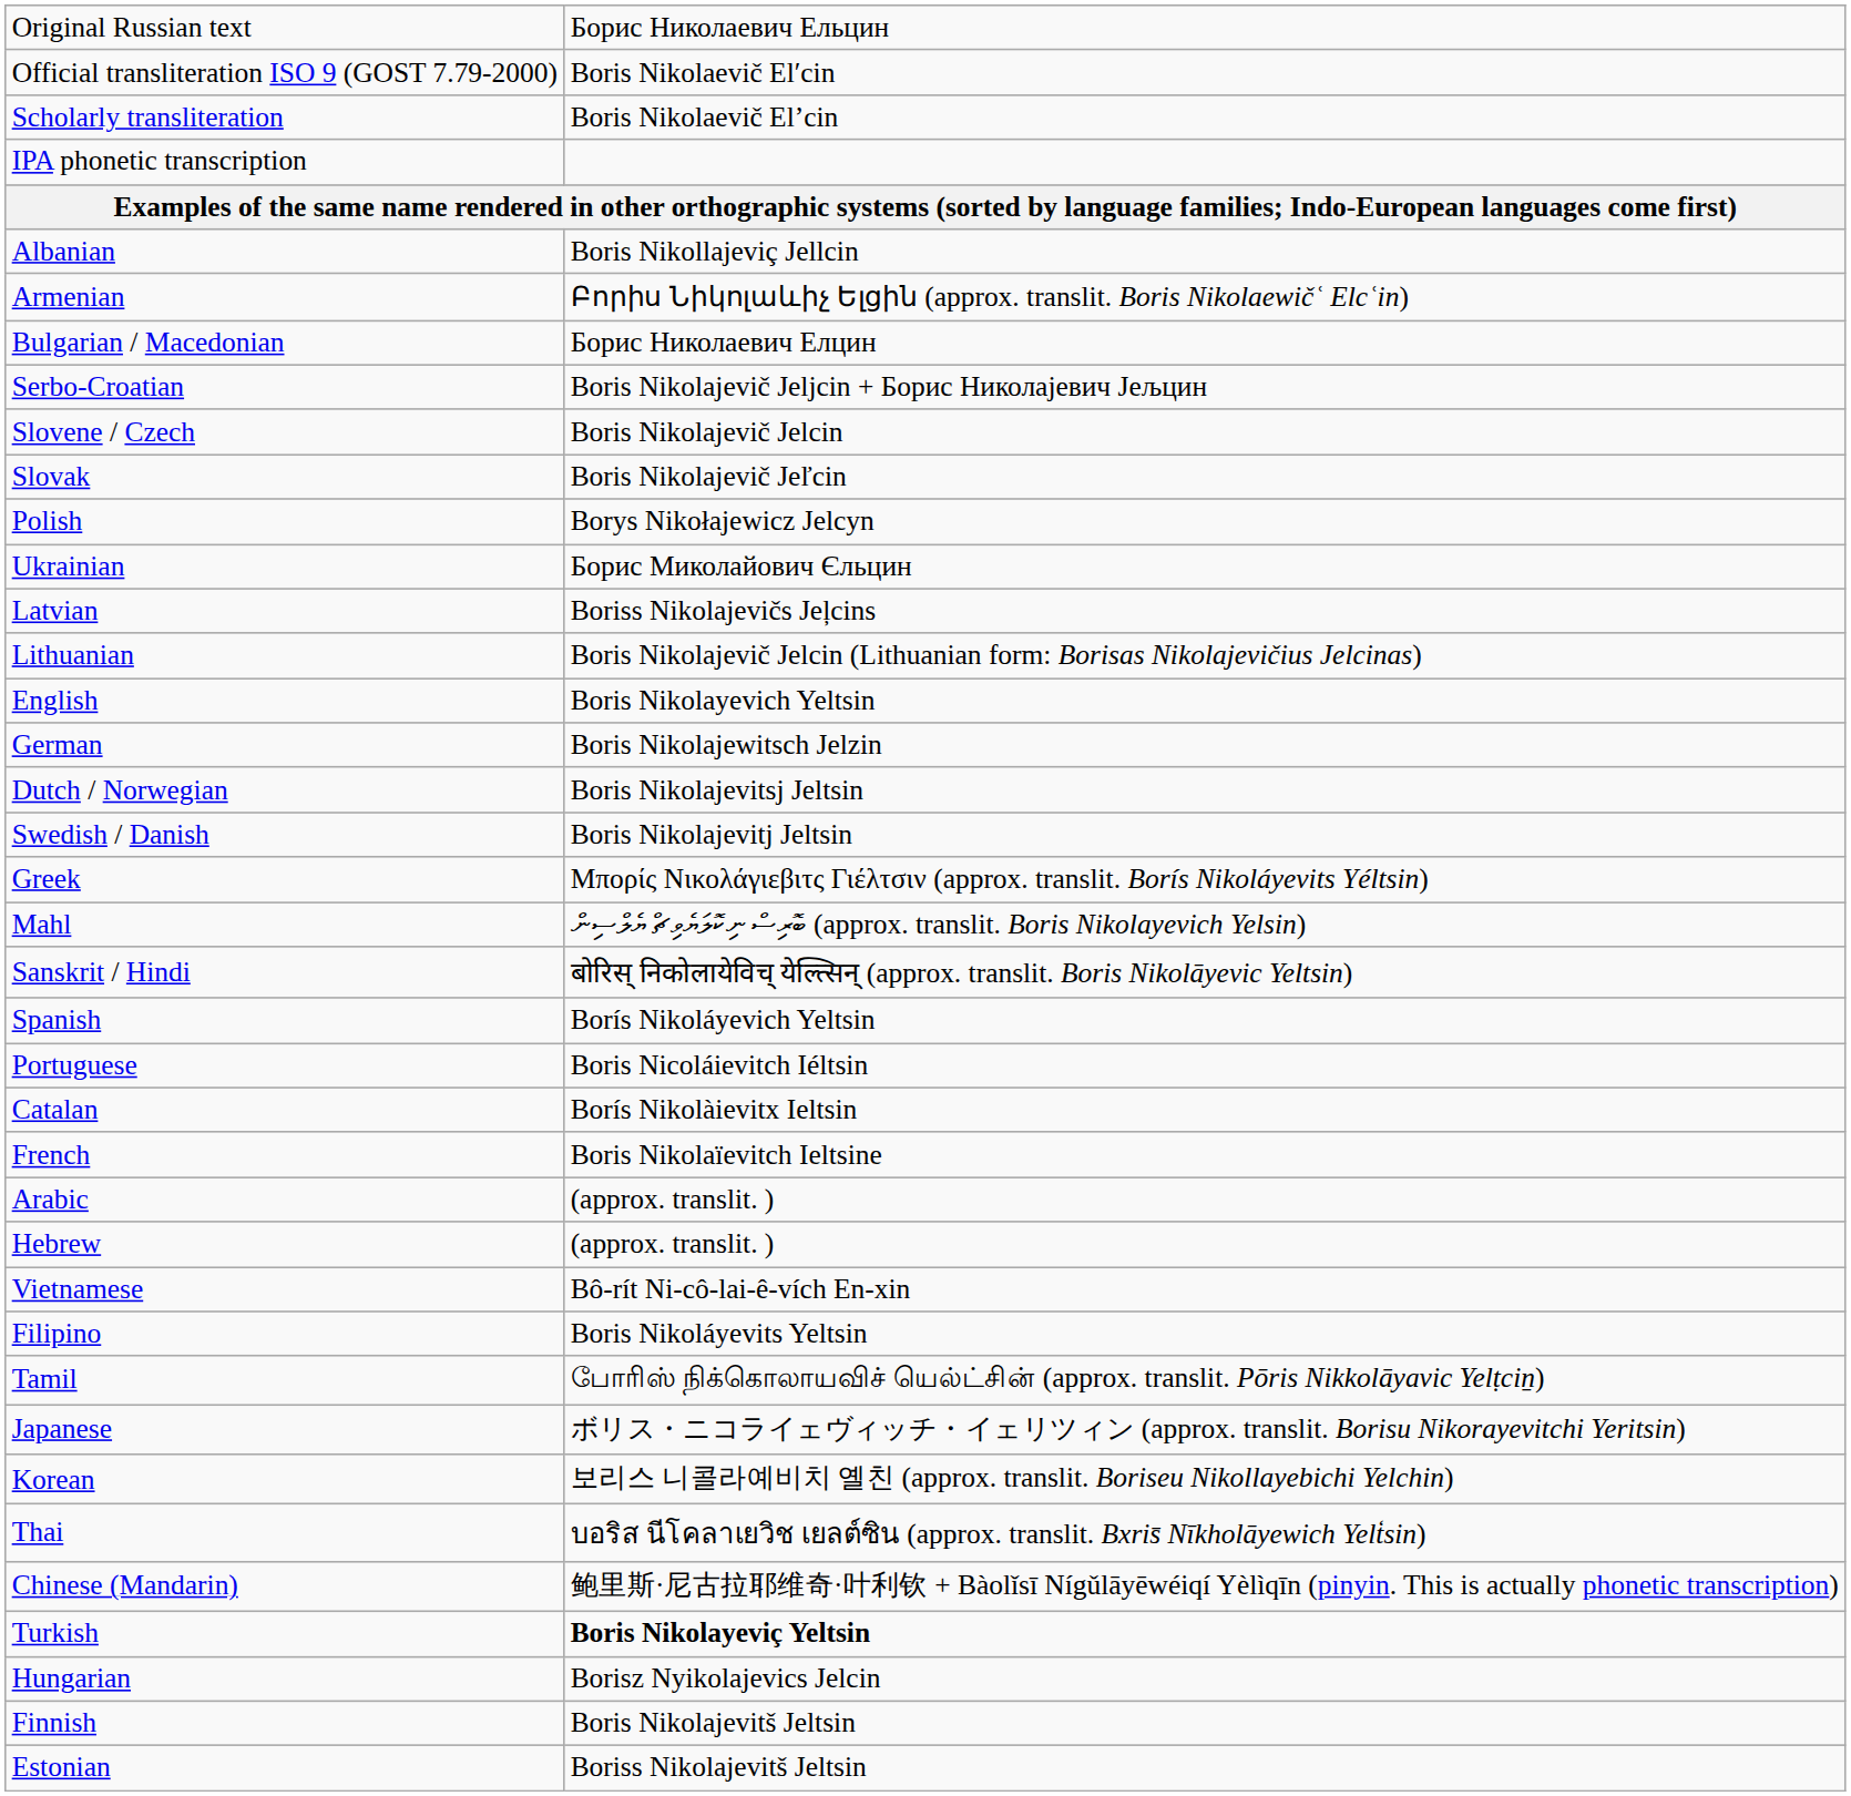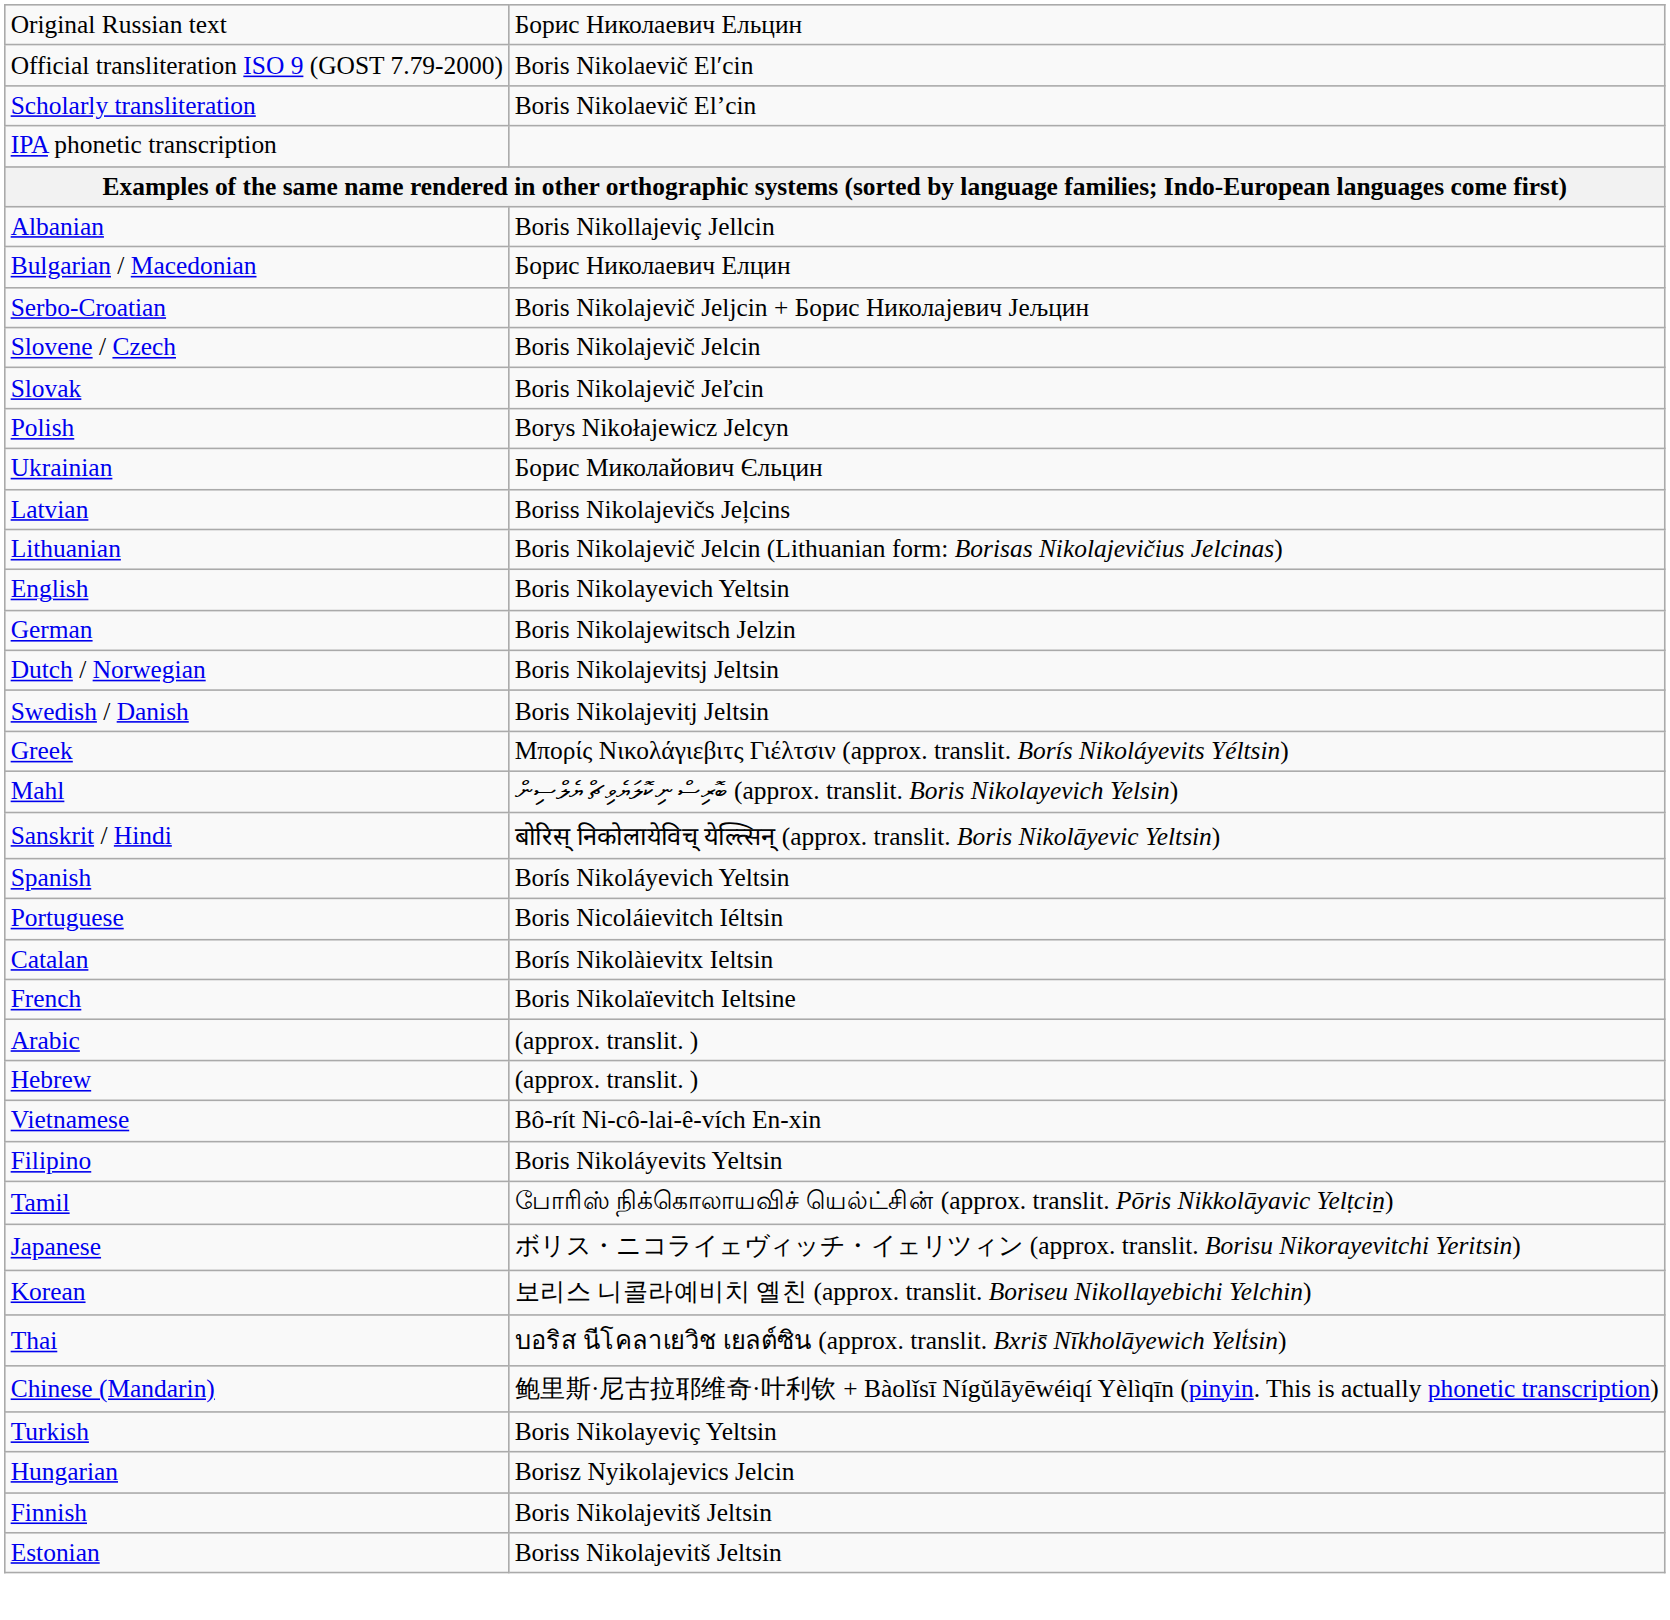 <table class=wikitable>
 <tr>
 <td>Original Russian text</td>
 <td>Борис Николаевич Ельцин</td>
 </tr>
 <tr>
 <td>Official transliteration <a href='#'>ISO 9</a> (GOST 7.79-2000)</td>
 <td>Boris Nikolaevič Elʹcin</td>
 </tr>
 <tr>
 <td><a href='#'>Scholarly transliteration</a></td>
 <td>Boris Nikolaevič Elʼcin</td>
 </tr>
 <tr>
 <td><a href='#'>IPA</a> phonetic transcription</td>
 <td></td>
 </tr>
 <tr>
 <th colspan=2 scope=col>Examples of the same name rendered in other orthographic systems (sorted by language families; Indo-European languages come first)</th>
 </tr>
 <tr>
 <td><a href='#'>Albanian</a></td>
 <td>Boris Nikollajeviç Jellcin</td>
-</tr>
-<tr>
-<td><a href='#'>Armenian</a></td>
-<td>Բորիս Նիկոլաևիչ Ելցին (approx. translit. <em>Boris Nikolaewičʿ Elcʿin</em>)</td>
 </tr>
 <tr>
 <td><a href='#'>Bulgarian</a> / <a href='#'>Macedonian</a></td>
 <td>Борис Николаевич Елцин</td>
 </tr>
 <tr>
 <td><a href='#'>Serbo-Croatian</a></td>
 <td>Boris Nikolajevič Jeljcin + Борис Николајевич Јељцин</td>
 </tr>
 <tr>
 <td><a href='#'>Slovene</a> / <a href='#'>Czech</a></td>
 <td>Boris Nikolajevič Jelcin</td>
 </tr>
 <tr>
 <td><a href='#'>Slovak</a></td>
 <td>Boris Nikolajevič Jeľcin</td>
 </tr>
 <tr>
 <td><a href='#'>Polish</a></td>
 <td>Borys Nikołajewicz Jelcyn</td>
 </tr>
 <tr>
 <td><a href='#'>Ukrainian</a></td>
 <td>Борис Миколайович Єльцин</td>
 </tr>
 <tr>
 <td><a href='#'>Latvian</a></td>
 <td>Boriss Nikolajevičs Jeļcins</td>
 </tr>
 <tr>
 <td><a href='#'>Lithuanian</a></td>
 <td>Boris Nikolajevič Jelcin (Lithuanian form: <em>Borisas Nikolajevičius Jelcinas</em>)</td>
 </tr>
 <tr>
 <td><a href='#'>English</a></td>
 <td>Boris Nikolayevich Yeltsin</td>
 </tr>
 <tr>
 <td><a href='#'>German</a></td>
 <td>Boris Nikolajewitsch Jelzin</td>
 </tr>
 <tr>
 <td><a href='#'>Dutch</a> / <a href='#'>Norwegian</a></td>
 <td>Boris Nikolajevitsj Jeltsin</td>
 </tr>
 <tr>
 <td><a href='#'>Swedish</a> / <a href='#'>Danish</a></td>
 <td>Boris Nikolajevitj Jeltsin</td>
 </tr>
 <tr>
 <td><a href='#'>Greek</a></td>
 <td>Μπορίς Νικολάγιεβιτς Γιέλτσιν (approx. translit. <em>Borís Nikoláyevits Yéltsin</em>)</td>
 </tr>
 <tr>
 <td><a href='#'>Mahl</a></td>
 <td>ބޮރިސް ނިކޮލަޔެވިޗް ޔެލްސިން  (approx. translit. <em>Boris Nikolayevich Yelsin</em>)</td>
 </tr>
 <tr>
 <td><a href='#'>Sanskrit</a> / <a href='#'>Hindi</a></td>
 <td>बोरिस् निकोलायेविच् येल्त्सिन् (approx. translit. <em>Boris Nikolāyevic Yeltsin</em>)</td>
 </tr>
 <tr>
 <td><a href='#'>Spanish</a></td>
 <td>Borís Nikoláyevich Yeltsin</td>
 </tr>
 <tr>
 <td><a href='#'>Portuguese</a></td>
 <td>Boris Nicoláievitch Iéltsin</td>
 </tr>
 <tr>
 <td><a href='#'>Catalan</a></td>
 <td>Borís Nikolàievitx Ieltsin</td>
 </tr>
 <tr>
 <td><a href='#'>French</a></td>
 <td>Boris Nikolaïevitch Ieltsine</td>
 </tr>
 <tr>
 <td><a href='#'>Arabic</a></td>
 <td> (approx. translit. )</td>
 </tr>
 <tr>
 <td><a href='#'>Hebrew</a></td>
 <td> (approx. translit. )</td>
 </tr>
 <tr>
 <td><a href='#'>Vietnamese</a></td>
 <td>Bô-rít Ni-cô-lai-ê-vích En-xin</td>
 </tr>
 <tr>
 <td><a href='#'>Filipino</a></td>
 <td>Boris Nikoláyevits Yeltsin</td>
 </tr>
 <tr>
 <td><a href='#'>Tamil</a></td>
 <td>போரிஸ் நிக்கொலாயவிச் யெல்ட்சின் (approx. translit. <em>Pōris Nikkolāyavic Yelṭciṉ</em>)</td>
 </tr>
 <tr>
 <td><a href='#'>Japanese</a></td>
 <td>ボリス・ニコライェヴィッチ・イェリツィン (approx. translit. <em>Borisu Nikorayevitchi Yeritsin</em>)</td>
 </tr>
 <tr>
 <td><a href='#'>Korean</a></td>
 <td>보리스 니콜라예비치 옐친 (approx. translit. <em>Boriseu Nikollayebichi Yelchin</em>)</td>
 </tr>
 <tr>
 <td><a href='#'>Thai</a></td>
 <td>บอริส นีโคลาเยวิช เยลต์ซิน (approx. translit. <em>Bxris̄ Nīkholāyewich Yelt̒sin</em>)</td>
 </tr>
 <tr>
 <td><a href='#'>Chinese (Mandarin)</a></td>
 <td>鲍里斯·尼古拉耶维奇·叶利钦 + Bàolǐsī Nígǔlāyēwéiqí Yèlìqīn (<a href='#'>pinyin</a>. This is actually <a href='#'>phonetic transcription</a>)</td>
 </tr>
 <tr>
 <td><a href='#'>Turkish</a></td>
-<td><strong>Boris Nikolayeviç Yeltsin</strong></td>
+<td>Boris Nikolayeviç Yeltsin</td>
 </tr>
 <tr>
 <td><a href='#'>Hungarian</a></td>
 <td>Borisz Nyikolajevics Jelcin</td>
 </tr>
 <tr>
 <td><a href='#'>Finnish</a></td>
 <td>Boris Nikolajevitš Jeltsin</td>
 </tr>
 <tr>
 <td><a href='#'>Estonian</a></td>
 <td>Boriss Nikolajevitš Jeltsin</td>
 </tr>
 </table>
